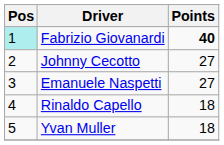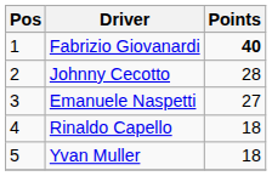 <table class="wikitable" style="font-size: 85%;">
 <tr>
 <th>Pos</th>
 <th>Driver</th>
 <th>Points</th>
 </tr>
 <tr>
-<td style="background: paleturquoise;">1</td>
+<td>1</td>
 <td> <a href='#'>Fabrizio Giovanardi</a></td>
 <td align="right"><strong>40</strong></td>
 </tr>
 <tr>
 <td>2</td>
 <td> <a href='#'>Johnny Cecotto</a></td>
-<td align="right">27</td>
+<td align="right">28</td>
 </tr>
 <tr>
 <td>3</td>
 <td> <a href='#'>Emanuele Naspetti</a></td>
 <td align="right">27</td>
 </tr>
 <tr>
 <td>4</td>
 <td> <a href='#'>Rinaldo Capello</a></td>
 <td align="right">18</td>
 </tr>
 <tr>
 <td>5</td>
 <td> <a href='#'>Yvan Muller</a></td>
 <td align="right">18</td>
 </tr>
 <tr>
 </tr>
 </table>
